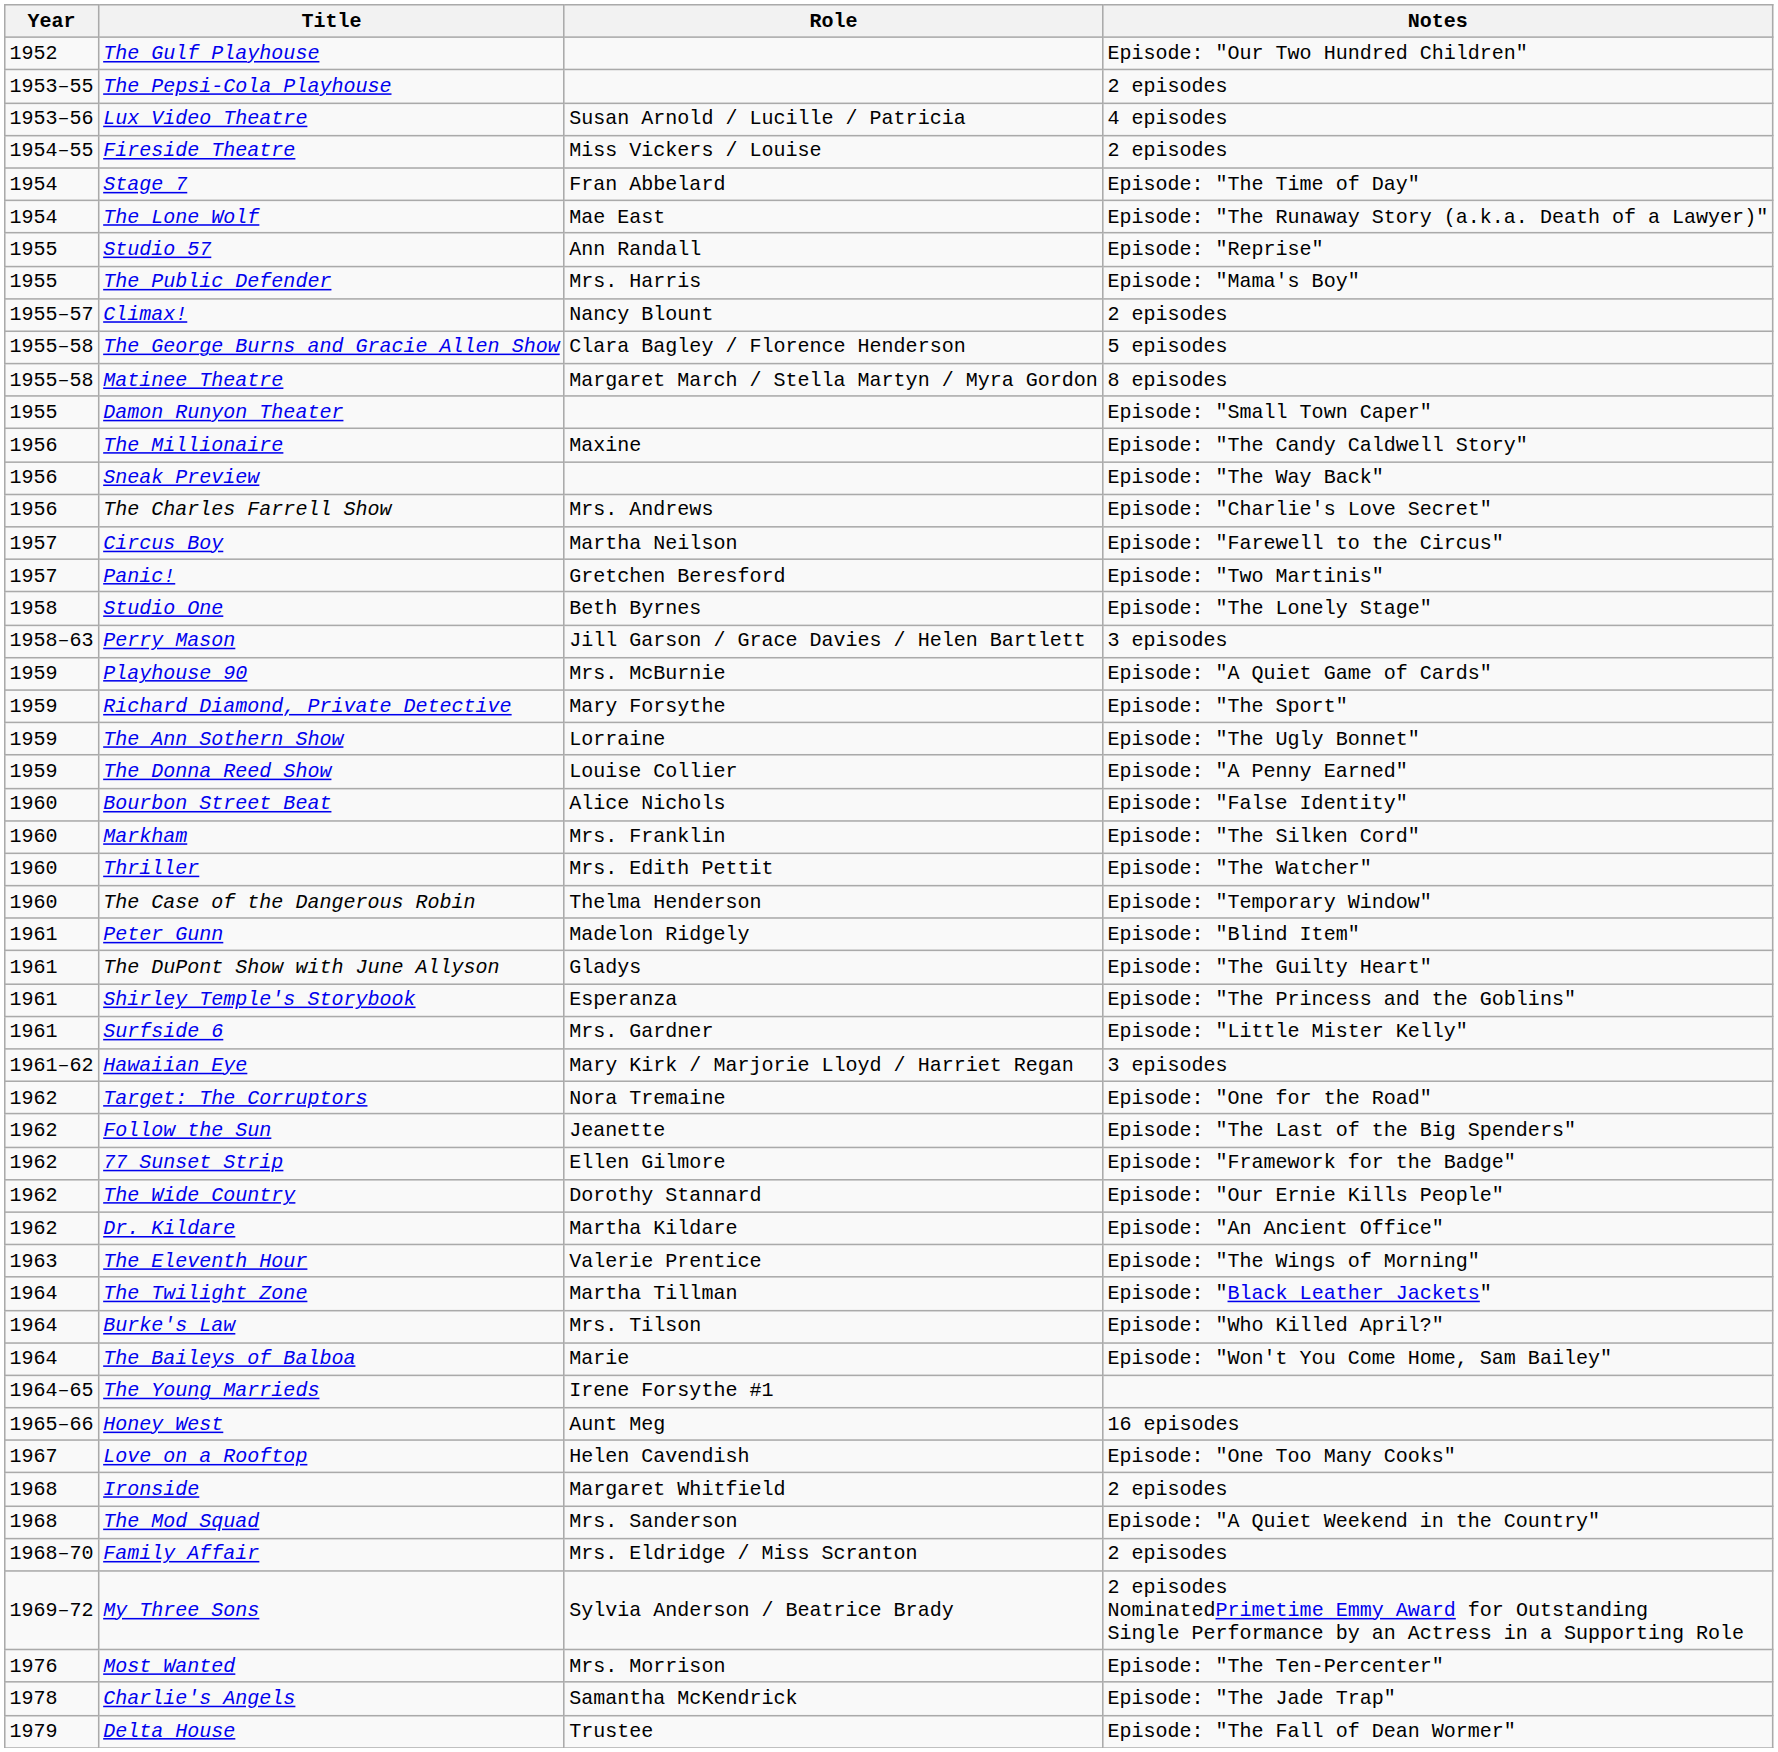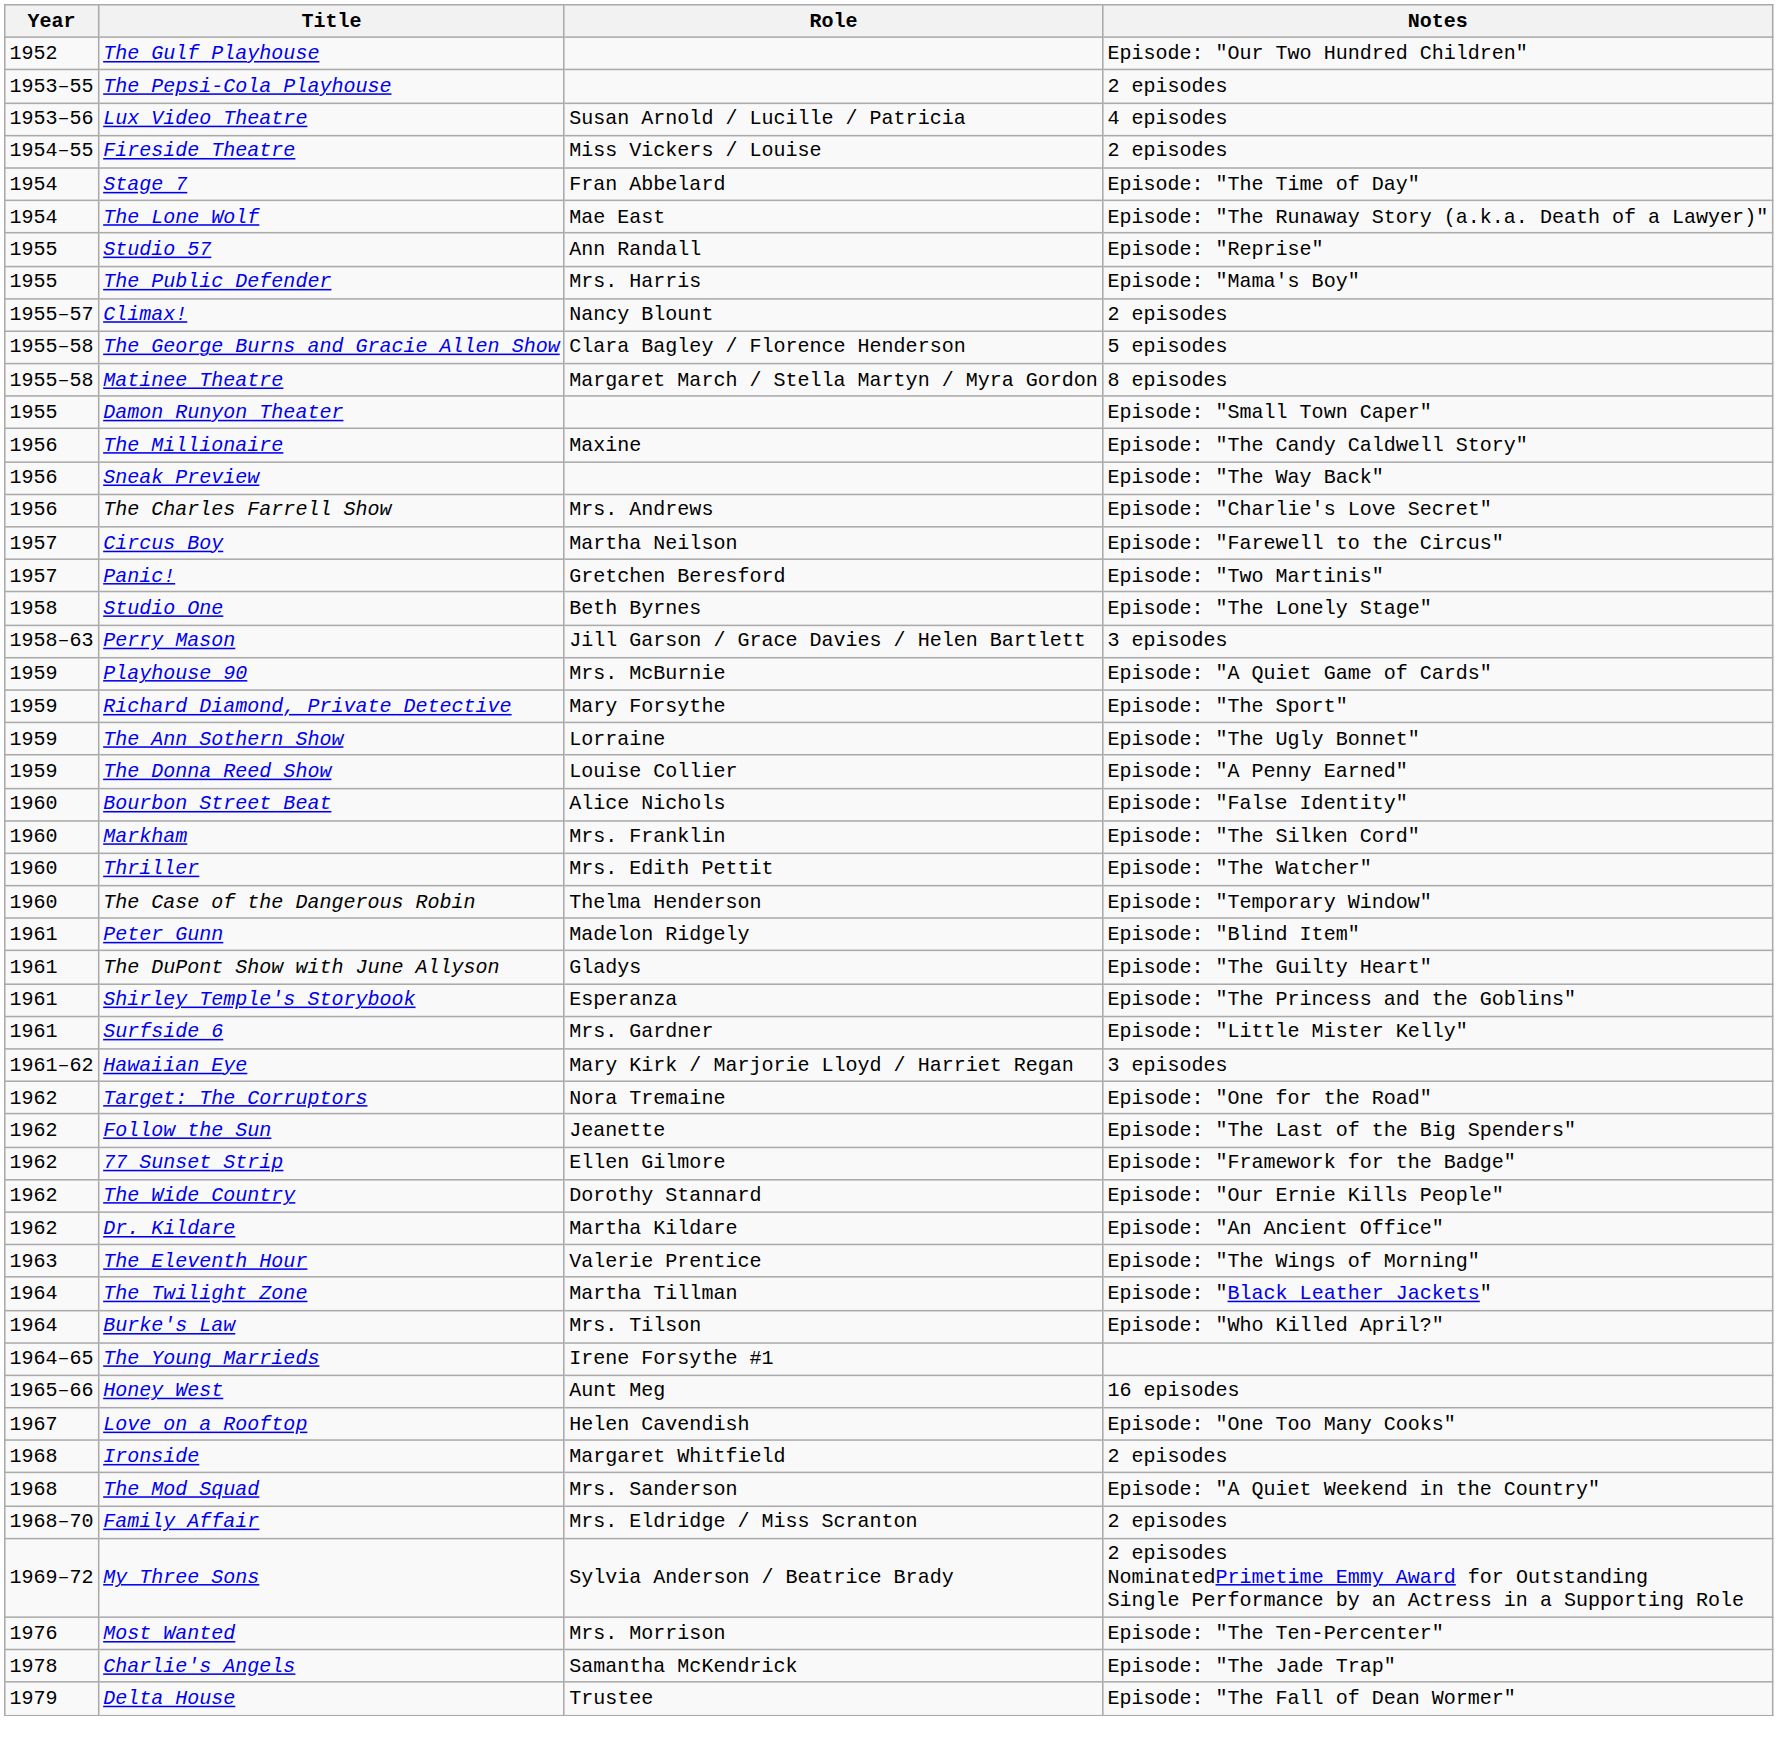 <table class="wikitable sortable">
 <tr>
 <th>Year</th>
 <th>Title</th>
 <th>Role</th>
 <th class="unsortable">Notes</th>
 </tr>
 <tr>
 <td>1952</td>
 <td><em><a href='#'>The Gulf Playhouse</a></em></td>
 <td></td>
 <td>Episode: "Our Two Hundred Children"</td>
 </tr>
 <tr>
 <td>1953–55</td>
 <td><em><a href='#'>The Pepsi-Cola Playhouse</a></em></td>
 <td></td>
 <td>2 episodes</td>
 </tr>
 <tr>
 <td>1953–56</td>
 <td><em><a href='#'>Lux Video Theatre</a></em></td>
 <td>Susan Arnold / Lucille / Patricia</td>
 <td>4 episodes</td>
 </tr>
 <tr>
 <td>1954–55</td>
 <td><em><a href='#'>Fireside Theatre</a></em></td>
 <td>Miss Vickers / Louise</td>
 <td>2 episodes</td>
 </tr>
 <tr>
 <td>1954</td>
 <td><em><a href='#'>Stage 7</a></em></td>
 <td>Fran Abbelard</td>
 <td>Episode: "The Time of Day"</td>
 </tr>
 <tr>
 <td>1954</td>
 <td><em><a href='#'>The Lone Wolf</a></em></td>
 <td>Mae East</td>
 <td>Episode: "The Runaway Story (a.k.a. Death of a Lawyer)"</td>
 </tr>
 <tr>
 <td>1955</td>
 <td><em><a href='#'>Studio 57</a></em></td>
 <td>Ann Randall</td>
 <td>Episode: "Reprise"</td>
 </tr>
 <tr>
 <td>1955</td>
 <td><em><a href='#'>The Public Defender</a></em></td>
 <td>Mrs. Harris</td>
 <td>Episode: "Mama's Boy"</td>
 </tr>
 <tr>
 <td>1955–57</td>
 <td><em><a href='#'>Climax!</a></em></td>
 <td>Nancy Blount</td>
 <td>2 episodes</td>
 </tr>
 <tr>
 <td>1955–58</td>
 <td><em><a href='#'>The George Burns and Gracie Allen Show</a></em></td>
 <td>Clara Bagley / Florence Henderson</td>
 <td>5 episodes</td>
 </tr>
 <tr>
 <td>1955–58</td>
 <td><em><a href='#'>Matinee Theatre</a></em></td>
 <td>Margaret March / Stella Martyn / Myra Gordon</td>
 <td>8 episodes</td>
 </tr>
 <tr>
 <td>1955</td>
 <td><em><a href='#'>Damon Runyon Theater</a></em></td>
 <td></td>
 <td>Episode: "Small Town Caper"</td>
 </tr>
 <tr>
 <td>1956</td>
 <td><em><a href='#'>The Millionaire</a></em></td>
 <td>Maxine</td>
 <td>Episode: "The Candy Caldwell Story"</td>
 </tr>
 <tr>
 <td>1956</td>
 <td><em><a href='#'>Sneak Preview</a></em></td>
 <td></td>
 <td>Episode: "The Way Back"</td>
 </tr>
 <tr>
 <td>1956</td>
 <td><em>The Charles Farrell Show</em></td>
 <td>Mrs. Andrews</td>
 <td>Episode: "Charlie's Love Secret"</td>
 </tr>
 <tr>
 <td>1957</td>
 <td><em><a href='#'>Circus Boy</a></em></td>
 <td>Martha Neilson</td>
 <td>Episode: "Farewell to the Circus"</td>
 </tr>
 <tr>
 <td>1957</td>
 <td><em><a href='#'>Panic!</a></em></td>
 <td>Gretchen Beresford</td>
 <td>Episode: "Two Martinis"</td>
 </tr>
 <tr>
 <td>1958</td>
 <td><em><a href='#'>Studio One</a></em></td>
 <td>Beth Byrnes</td>
 <td>Episode: "The Lonely Stage"</td>
 </tr>
 <tr>
 <td>1958–63</td>
 <td><em><a href='#'>Perry Mason</a></em></td>
 <td>Jill Garson / Grace Davies / Helen Bartlett</td>
 <td>3 episodes</td>
 </tr>
 <tr>
 <td>1959</td>
 <td><em><a href='#'>Playhouse 90</a></em></td>
 <td>Mrs. McBurnie</td>
 <td>Episode: "A Quiet Game of Cards"</td>
 </tr>
 <tr>
 <td>1959</td>
 <td><em><a href='#'>Richard Diamond, Private Detective</a></em></td>
 <td>Mary Forsythe</td>
 <td>Episode: "The Sport"</td>
 </tr>
 <tr>
 <td>1959</td>
 <td><em><a href='#'>The Ann Sothern Show</a></em></td>
 <td>Lorraine</td>
 <td>Episode: "The Ugly Bonnet"</td>
 </tr>
 <tr>
 <td>1959</td>
 <td><em><a href='#'>The Donna Reed Show</a></em></td>
 <td>Louise Collier</td>
 <td>Episode: "A Penny Earned"</td>
 </tr>
 <tr>
 <td>1960</td>
 <td><em><a href='#'>Bourbon Street Beat</a></em></td>
 <td>Alice Nichols</td>
 <td>Episode: "False Identity"</td>
 </tr>
 <tr>
 <td>1960</td>
 <td><em><a href='#'>Markham</a></em></td>
 <td>Mrs. Franklin</td>
 <td>Episode: "The Silken Cord"</td>
 </tr>
 <tr>
 <td>1960</td>
 <td><em><a href='#'>Thriller</a></em></td>
 <td>Mrs. Edith Pettit</td>
 <td>Episode: "The Watcher"</td>
 </tr>
 <tr>
 <td>1960</td>
 <td><em>The Case of the Dangerous Robin</em></td>
 <td>Thelma Henderson</td>
 <td>Episode: "Temporary Window"</td>
 </tr>
 <tr>
 <td>1961</td>
 <td><em><a href='#'>Peter Gunn</a></em></td>
 <td>Madelon Ridgely</td>
 <td>Episode: "Blind Item"</td>
 </tr>
 <tr>
 <td>1961</td>
 <td><em>The DuPont Show with June Allyson</em></td>
 <td>Gladys</td>
 <td>Episode: "The Guilty Heart"</td>
 </tr>
 <tr>
 <td>1961</td>
 <td><em><a href='#'>Shirley Temple's Storybook</a></em></td>
 <td>Esperanza</td>
 <td>Episode: "The Princess and the Goblins"</td>
 </tr>
 <tr>
 <td>1961</td>
 <td><em><a href='#'>Surfside 6</a></em></td>
 <td>Mrs. Gardner</td>
 <td>Episode: "Little Mister Kelly"</td>
 </tr>
 <tr>
 <td>1961–62</td>
 <td><em><a href='#'>Hawaiian Eye</a></em></td>
 <td>Mary Kirk / Marjorie Lloyd / Harriet Regan</td>
 <td>3 episodes</td>
 </tr>
 <tr>
 <td>1962</td>
 <td><em><a href='#'>Target: The Corruptors</a></em></td>
 <td>Nora Tremaine</td>
 <td>Episode: "One for the Road"</td>
 </tr>
 <tr>
 <td>1962</td>
 <td><em><a href='#'>Follow the Sun</a></em></td>
 <td>Jeanette</td>
 <td>Episode: "The Last of the Big Spenders"</td>
 </tr>
 <tr>
 <td>1962</td>
 <td><em><a href='#'>77 Sunset Strip</a></em></td>
 <td>Ellen Gilmore</td>
 <td>Episode: "Framework for the Badge"</td>
 </tr>
 <tr>
 <td>1962</td>
 <td><em><a href='#'>The Wide Country</a></em></td>
 <td>Dorothy Stannard</td>
 <td>Episode: "Our Ernie Kills People"</td>
 </tr>
 <tr>
 <td>1962</td>
 <td><em><a href='#'>Dr. Kildare</a></em></td>
 <td>Martha Kildare</td>
 <td>Episode: "An Ancient Office"</td>
 </tr>
 <tr>
 <td>1963</td>
 <td><em><a href='#'>The Eleventh Hour</a></em></td>
 <td>Valerie Prentice</td>
 <td>Episode: "The Wings of Morning"</td>
 </tr>
 <tr>
 <td>1964</td>
 <td><em><a href='#'>The Twilight Zone</a></em></td>
 <td>Martha Tillman</td>
 <td>Episode: "<a href='#'>Black Leather Jackets</a>"</td>
 </tr>
 <tr>
 <td>1964</td>
 <td><em><a href='#'>Burke's Law</a></em></td>
 <td>Mrs. Tilson</td>
 <td>Episode: "Who Killed April?"</td>
 </tr>
 <tr>
-<td>1964</td>
-<td><em><a href='#'>The Baileys of Balboa</a></em></td>
-<td>Marie</td>
-<td>Episode: "Won't You Come Home, Sam Bailey"</td>
-</tr>
-<tr>
 <td>1964–65</td>
 <td><em><a href='#'>The Young Marrieds</a></em></td>
 <td>Irene Forsythe #1</td>
 <td></td>
 </tr>
 <tr>
 <td>1965–66</td>
 <td><em><a href='#'>Honey West</a></em></td>
 <td>Aunt Meg</td>
 <td>16 episodes</td>
 </tr>
 <tr>
 <td>1967</td>
 <td><em><a href='#'>Love on a Rooftop</a></em></td>
 <td>Helen Cavendish</td>
 <td>Episode: "One Too Many Cooks"</td>
 </tr>
 <tr>
 <td>1968</td>
 <td><em><a href='#'>Ironside</a></em></td>
 <td>Margaret Whitfield</td>
 <td>2 episodes</td>
 </tr>
 <tr>
 <td>1968</td>
 <td><em><a href='#'>The Mod Squad</a></em></td>
 <td>Mrs. Sanderson</td>
 <td>Episode: "A Quiet Weekend in the Country"</td>
 </tr>
 <tr>
 <td>1968–70</td>
 <td><em><a href='#'>Family Affair</a></em></td>
 <td>Mrs. Eldridge / Miss Scranton</td>
 <td>2 episodes</td>
 </tr>
 <tr>
 <td>1969–72</td>
 <td><em><a href='#'>My Three Sons</a></em></td>
 <td>Sylvia Anderson / Beatrice Brady</td>
 <td>2 episodes<br>Nominated<a href='#'>Primetime Emmy Award</a> for Outstanding <br>Single Performance by an Actress in a Supporting Role</td>
 </tr>
 <tr>
 <td>1976</td>
 <td><em><a href='#'>Most Wanted</a></em></td>
 <td>Mrs. Morrison</td>
 <td>Episode: "The Ten-Percenter"</td>
 </tr>
 <tr>
 <td>1978</td>
 <td><em><a href='#'>Charlie's Angels</a></em></td>
 <td>Samantha McKendrick</td>
 <td>Episode: "The Jade Trap"</td>
 </tr>
 <tr>
 <td>1979</td>
 <td><em><a href='#'>Delta House</a></em></td>
 <td>Trustee</td>
 <td>Episode: "The Fall of Dean Wormer"</td>
 </tr>
 </table>
